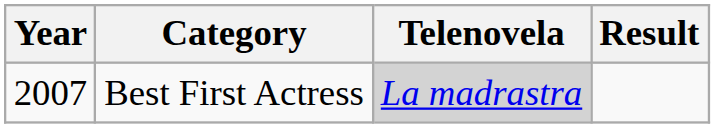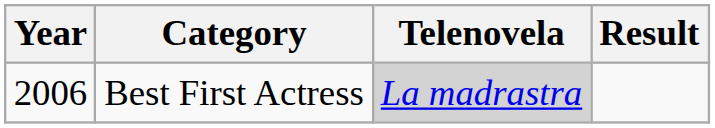 <table class="wikitable">
 <tr>
 <th>Year</th>
 <th>Category</th>
 <th>Telenovela</th>
 <th>Result</th>
 </tr>
 <tr>
-<td>2007</td>
+<td>2006</td>
 <td>Best First Actress</td>
 <td style="background: lightgrey;"><em><a href='#'>La madrastra</a></em></td>
 <td></td>
 </tr>
 </table>
